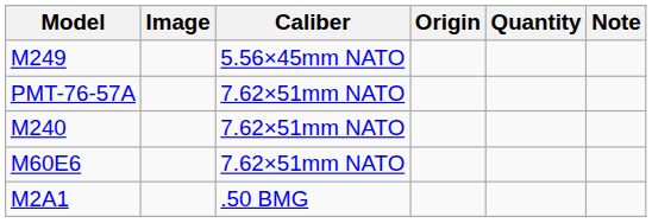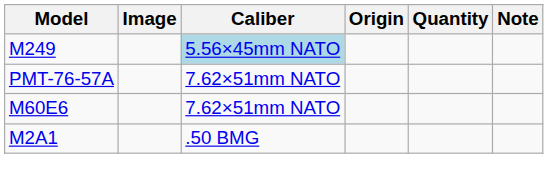 <table class="wikitable">
 <tr>
 <th>Model</th>
 <th>Image</th>
 <th>Caliber</th>
 <th>Origin</th>
 <th>Quantity</th>
 <th>Note</th>
 </tr>
 <tr>
 <td><a href='#'>M249</a></td>
 <td></td>
-<td><a href='#'>5.56×45mm NATO</a></td>
+<td style="background: lightblue;"><a href='#'>5.56×45mm NATO</a></td>
 <td></td>
 <td></td>
 <td></td>
 </tr>
 <tr>
 <td><a href='#'>PMT-76-57A</a></td>
-<td></td>
-<td><a href='#'>7.62×51mm NATO</a></td>
-<td></td>
-<td></td>
-<td></td>
-</tr>
-<tr>
-<td><a href='#'>M240</a></td>
 <td></td>
 <td><a href='#'>7.62×51mm NATO</a></td>
 <td></td>
 <td></td>
 <td></td>
 </tr>
 <tr>
 <td><a href='#'>M60E6</a></td>
 <td></td>
 <td><a href='#'>7.62×51mm NATO</a></td>
 <td></td>
 <td></td>
 <td></td>
 </tr>
 <tr>
 <td><a href='#'>M2A1</a></td>
 <td></td>
 <td><a href='#'>.50 BMG</a></td>
 <td></td>
 <td></td>
 <td></td>
 </tr>
 </table>
